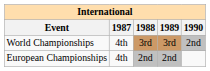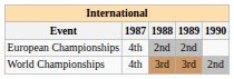 <table class="wikitable" style="text-align:center">
 <tr>
 <th style="background-color: #ffdead; " colspan=5 align=center><strong>International</strong></th>
 </tr>
 <tr>
 <th>Event</th>
 <th>1987</th>
 <th>1988</th>
 <th>1989</th>
 <th>1990</th>
 </tr>
 <tr>
+<td align=left>European Championships</td>
+<td>4th</td>
+<td bgcolor=silver>2nd</td>
+<td bgcolor=silver>2nd</td>
+<td></td>
+</tr>
+<tr>
 <td align=left>World Championships</td>
 <td>4th</td>
 <td bgcolor=cc9966>3rd</td>
 <td bgcolor=cc9966>3rd</td>
 <td bgcolor=silver>2nd</td>
 </tr>
-<tr>
-<td align=left>European Championships</td>
-<td>4th</td>
-<td bgcolor=silver>2nd</td>
-<td bgcolor=silver>2nd</td>
-<td></td>
-</tr>
 </table>
